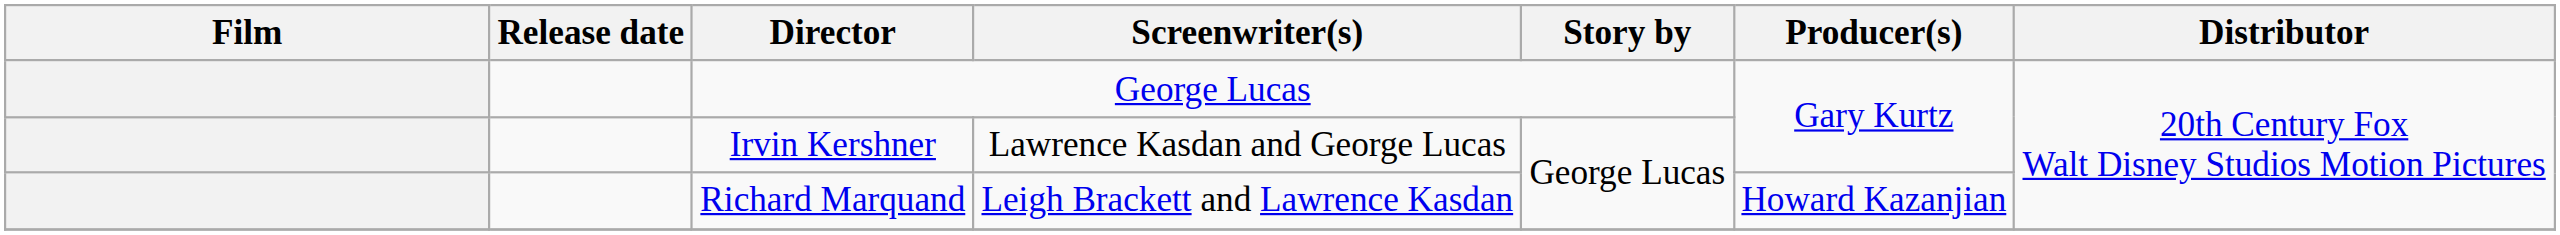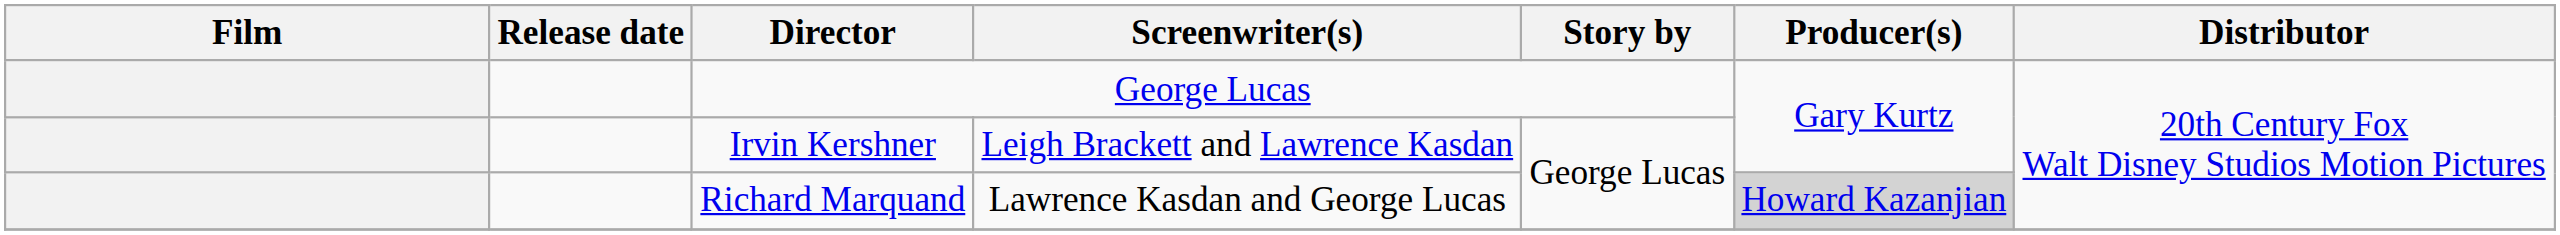 <table class="wikitable plainrowheaders" style="text-align:center">
 <tr>
 <th width=19%>Film</th>
 <th>Release date</th>
 <th>Director</th>
 <th>Screenwriter(s)</th>
 <th>Story by</th>
 <th>Producer(s)</th>
 <th>Distributor</th>
 </tr>
 <tr>
 <th></th>
 <td style="text-align:left"></td>
 <td colspan="3"><a href='#'>George Lucas</a></td>
 <td rowspan="2"><a href='#'>Gary Kurtz</a></td>
 <td rowspan="3"><a href='#'>20th Century Fox</a> <br><a href='#'>Walt Disney Studios Motion Pictures</a></td>
 </tr>
 <tr>
 <th></th>
 <td style="text-align:left"></td>
 <td colspan="1"><a href='#'>Irvin Kershner</a></td>
-<td colspan="1">Lawrence Kasdan and George Lucas</td>
+<td colspan="1"><a href='#'>Leigh Brackett</a> and <a href='#'>Lawrence Kasdan</a></td>
 <td rowspan="2">George Lucas</td>
 </tr>
 <tr>
 <th></th>
 <td style="text-align:left"></td>
 <td colspan="1"><a href='#'>Richard Marquand</a></td>
-<td colspan="1"><a href='#'>Leigh Brackett</a> and <a href='#'>Lawrence Kasdan</a></td>
-<td colspan="1"><a href='#'>Howard Kazanjian</a></td>
+<td colspan="1">Lawrence Kasdan and George Lucas</td>
+<td colspan="1" style="background: lightgrey;"><a href='#'>Howard Kazanjian</a></td>
 </tr>
 <tr>
 </tr>
 </table>
